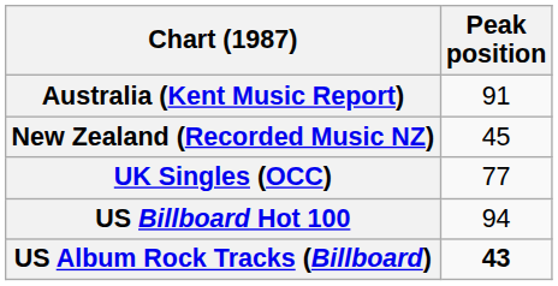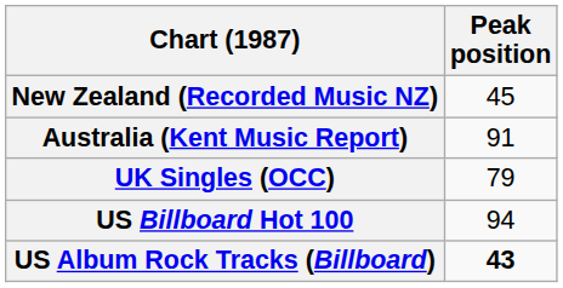 <table class="wikitable sortable plainrowheaders">
 <tr>
 <th scope="col">Chart (1987)</th>
 <th scope="col">Peak<br>position</th>
 </tr>
 <tr>
+<th scope="row">New Zealand (<a href='#'>Recorded Music NZ</a>)</th>
+<td align="center">45</td>
+</tr>
+<tr>
 <th scope="row">Australia (<a href='#'>Kent Music Report</a>)</th>
 <td align="center">91</td>
 </tr>
 <tr>
-<th scope="row">New Zealand (<a href='#'>Recorded Music NZ</a>)</th>
-<td align="center">45</td>
-</tr>
-<tr>
 <th scope="row"><a href='#'>UK Singles</a> (<a href='#'>OCC</a>)</th>
-<td align="center">77</td>
+<td align="center">79</td>
 </tr>
 <tr>
 <th scope="row">US <a href='#'><em>Billboard</em> Hot 100</a></th>
 <td align="center">94</td>
 </tr>
 <tr>
 <th scope="row">US <a href='#'>Album Rock Tracks</a> (<em><a href='#'>Billboard</a></em>)</th>
 <td align="center"><strong>43</strong></td>
 </tr>
 </table>
